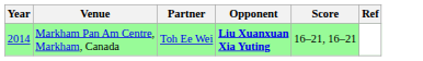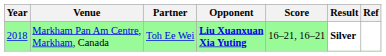 <table class="sortable wikitable" style="font-size: 90%;">
 <tr>
 <th>Year</th>
 <th>Venue</th>
 <th>Partner</th>
 <th>Opponent</th>
 <th>Score</th>
+<th>Result</th>
 <th>Ref</th>
 </tr>
 <tr style="background:#98FB98">
-<td align="center"><a href='#'>2014</a></td>
+<td align="center"><a href='#'>2018</a></td>
 <td align="left"><a href='#'>Markham Pan Am Centre</a>,<br><a href='#'>Markham</a>, Canada</td>
 <td align="left"> <a href='#'>Toh Ee Wei</a></td>
 <td align="left"><strong> <a href='#'>Liu Xuanxuan</a><br> <a href='#'>Xia Yuting</a></strong></td>
 <td align="left">16–21, 16–21</td>
+<td style="text-align:left; background:white"> <strong>Silver</strong></td>
 <td style="text-align:center; background:white"></td>
 </tr>
 </table>
